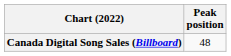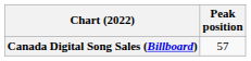 <table class="wikitable plainrowheaders" style="text-align:center">
 <tr>
 <th scope="col">Chart (2022)</th>
 <th scope="col">Peak<br>position</th>
 </tr>
 <tr>
 <th scope="row">Canada Digital Song Sales (<em><a href='#'>Billboard</a></em>)</th>
-<td>48</td>
+<td>57</td>
 </tr>
 </table>
